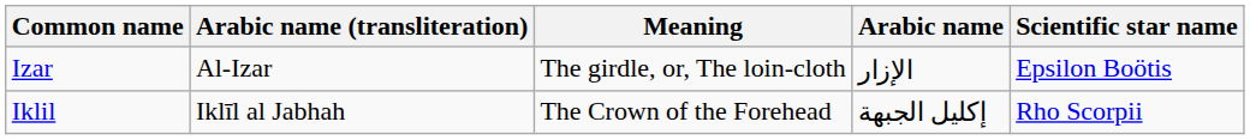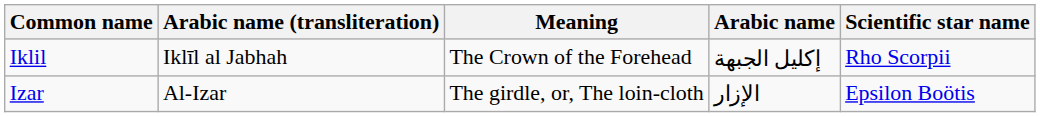 <table class="wikitable">
 <tr>
 <th>Common name</th>
 <th>Arabic name (transliteration)</th>
 <th>Meaning</th>
 <th>Arabic name</th>
 <th>Scientific star name</th>
 </tr>
 <tr>
+<td><a href='#'>Iklil</a></td>
+<td>Iklīl al Jabhah</td>
+<td>The Crown of the Forehead</td>
+<td>إكليل الجبهة</td>
+<td><a href='#'>Rho Scorpii</a></td>
+</tr>
+<tr>
 <td><a href='#'>Izar</a></td>
 <td>Al-Izar</td>
 <td>The girdle, or, The loin-cloth</td>
 <td>الإزار</td>
 <td><a href='#'>Epsilon Boötis</a></td>
 </tr>
-<tr>
-<td><a href='#'>Iklil</a></td>
-<td>Iklīl al Jabhah</td>
-<td>The Crown of the Forehead</td>
-<td>إكليل الجبهة</td>
-<td><a href='#'>Rho Scorpii</a></td>
-</tr>
 </table>
